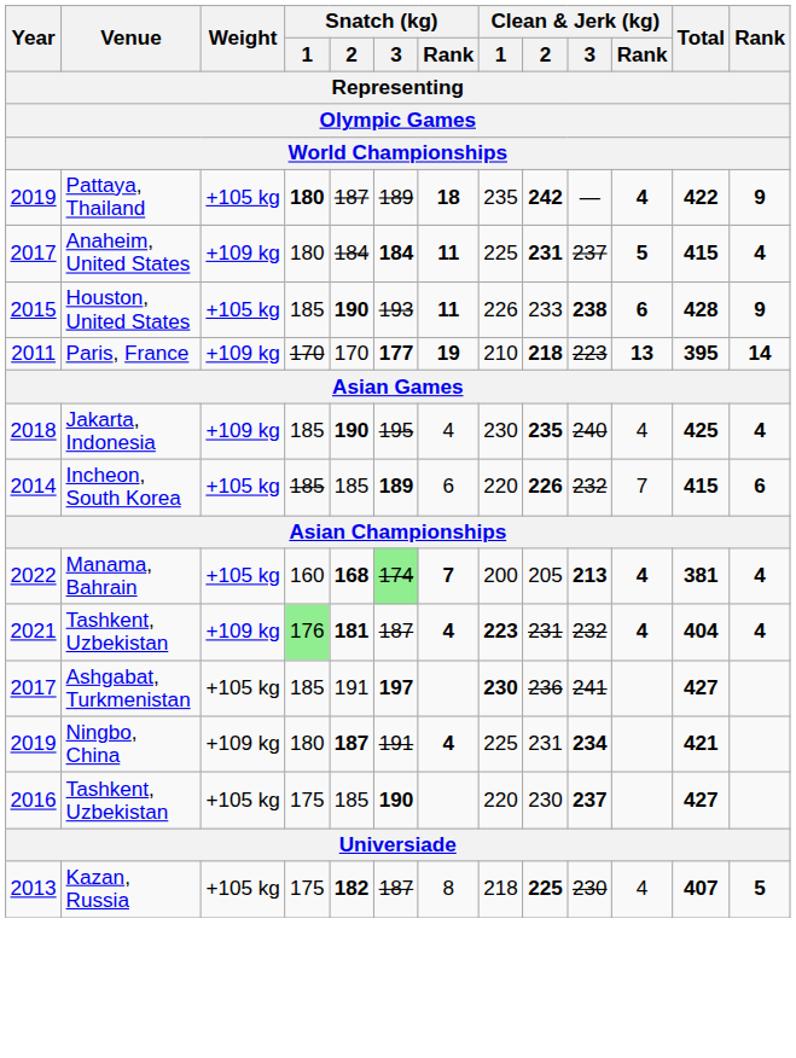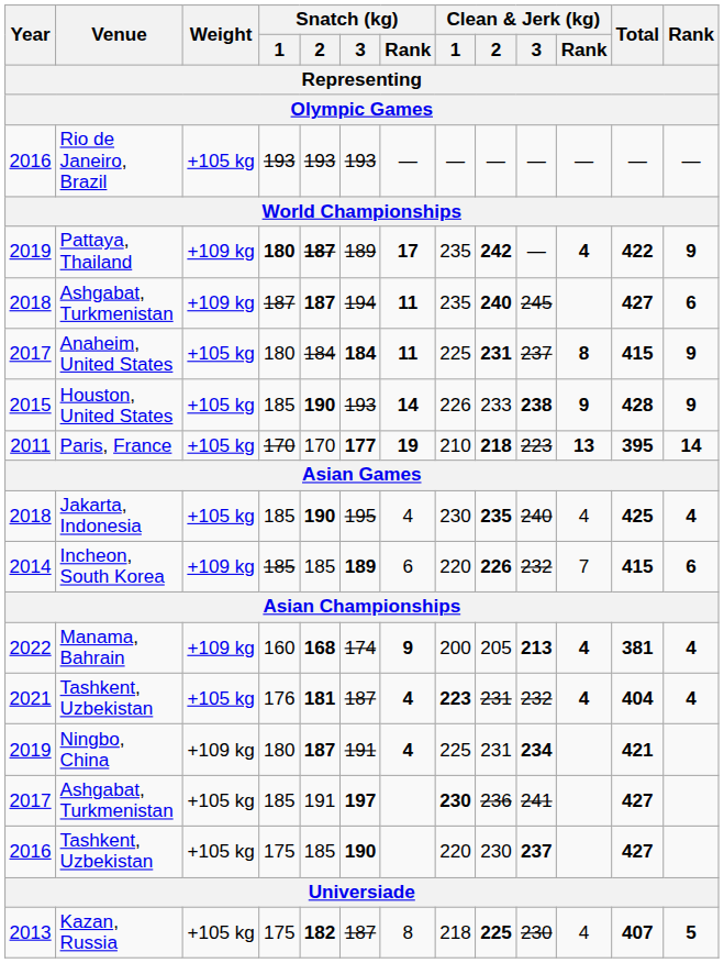 <table class = "wikitable" style="text-align:center;">
 <tr>
 <th rowspan=2 width=40>Year</th>
 <th rowspan=2 width=250>Venue</th>
 <th rowspan=2 width=60>Weight</th>
 <th colspan=4>Snatch (kg)</th>
 <th colspan=4>Clean & Jerk (kg)</th>
 <th rowspan=2 width=40>Total</th>
 <th rowspan=2 width=40>Rank</th>
 </tr>
 <tr>
 <th width=40>1</th>
 <th width=40>2</th>
 <th width=40>3</th>
 <th width=40>Rank</th>
 <th width=40>1</th>
 <th width=40>2</th>
 <th width=40>3</th>
 <th width=40>Rank</th>
 </tr>
 <tr>
 <th colspan=13>Representing </th>
 </tr>
 <tr>
 <th colspan=13><a href='#'>Olympic Games</a></th>
 </tr>
 <tr>
+<td><a href='#'>2016</a></td>
+<td align=left> <a href='#'>Rio de Janeiro</a>, <a href='#'>Brazil</a></td>
+<td><a href='#'>+105 kg</a></td>
+<td><s>193</s></td>
+<td><s>193</s></td>
+<td><s>193</s></td>
+<td>—</td>
+<td>—</td>
+<td>—</td>
+<td>—</td>
+<td>—</td>
+<td>—</td>
+<td>—</td>
+</tr>
+<tr>
 <th colspan=13><a href='#'>World Championships</a></th>
 </tr>
 <tr>
 <td><a href='#'>2019</a></td>
 <td align=left> <a href='#'>Pattaya</a>, <a href='#'>Thailand</a></td>
-<td><a href='#'>+105 kg</a></td>
+<td><a href='#'>+109 kg</a></td>
 <td><strong>180</strong></td>
-<td><s>187</s></td>
+<td><strong><s>187</s></strong></td>
 <td><s>189</s></td>
-<td><strong>18</strong></td>
+<td><strong>17</strong></td>
 <td>235</td>
 <td><strong>242</strong></td>
 <td>—</td>
 <td><strong>4</strong></td>
 <td><strong>422</strong></td>
 <td><strong>9</strong></td>
 </tr>
 <tr>
+<td><a href='#'>2018</a></td>
+<td align=left> <a href='#'>Ashgabat</a>, <a href='#'>Turkmenistan</a></td>
+<td><a href='#'>+109 kg</a></td>
+<td><s>187</s></td>
+<td><strong>187</strong></td>
+<td><s>194</s></td>
+<td><strong>11</strong></td>
+<td>235</td>
+<td><strong>240</strong></td>
+<td><s>245</s></td>
+<td></td>
+<td><strong>427</strong></td>
+<td><strong>6</strong></td>
+</tr>
+<tr>
 <td><a href='#'>2017</a></td>
 <td align=left> <a href='#'>Anaheim</a>, <a href='#'>United States</a></td>
-<td><a href='#'>+109 kg</a></td>
+<td><a href='#'>+105 kg</a></td>
 <td>180</td>
 <td><s>184</s></td>
 <td><strong>184</strong></td>
 <td><strong>11</strong></td>
 <td>225</td>
 <td><strong>231</strong></td>
 <td><s>237</s></td>
-<td><strong>5</strong></td>
+<td><strong>8</strong></td>
 <td><strong>415</strong></td>
-<td><strong>4</strong></td>
+<td><strong>9</strong></td>
 </tr>
 <tr>
 <td><a href='#'>2015</a></td>
 <td align=left> <a href='#'>Houston</a>, <a href='#'>United States</a></td>
 <td><a href='#'>+105 kg</a></td>
 <td>185</td>
 <td><strong>190</strong></td>
 <td><s>193</s></td>
-<td><strong>11</strong></td>
+<td><strong>14</strong></td>
 <td>226</td>
 <td>233</td>
 <td><strong>238</strong></td>
-<td><strong>6</strong></td>
+<td><strong>9</strong></td>
 <td><strong>428</strong></td>
 <td><strong>9</strong></td>
 </tr>
 <tr>
 <td><a href='#'>2011</a></td>
 <td align=left> <a href='#'>Paris</a>, <a href='#'>France</a></td>
-<td><a href='#'>+109 kg</a></td>
+<td><a href='#'>+105 kg</a></td>
 <td><s>170</s></td>
 <td>170</td>
 <td><strong>177</strong></td>
 <td><strong>19</strong></td>
 <td>210</td>
 <td><strong>218</strong></td>
 <td><s>223</s></td>
 <td><strong>13</strong></td>
 <td><strong>395</strong></td>
 <td><strong>14</strong></td>
 </tr>
 <tr>
 <th colspan=13><a href='#'>Asian Games</a></th>
 </tr>
 <tr>
 <td><a href='#'>2018</a></td>
 <td align=left> <a href='#'>Jakarta</a>, <a href='#'>Indonesia</a></td>
-<td><a href='#'>+109 kg</a></td>
+<td><a href='#'>+105 kg</a></td>
 <td>185</td>
 <td><strong>190</strong></td>
 <td><s>195</s></td>
 <td>4</td>
 <td>230</td>
 <td><strong>235</strong></td>
 <td><s>240</s></td>
 <td>4</td>
 <td><strong>425</strong></td>
 <td><strong>4</strong></td>
 </tr>
 <tr>
 <td><a href='#'>2014</a></td>
 <td align=left> <a href='#'>Incheon</a>, <a href='#'>South Korea</a></td>
-<td><a href='#'>+105 kg</a></td>
+<td><a href='#'>+109 kg</a></td>
 <td><s>185</s></td>
 <td>185</td>
 <td><strong>189</strong></td>
 <td>6</td>
 <td>220</td>
 <td><strong>226</strong></td>
 <td><s>232</s></td>
 <td>7</td>
 <td><strong>415</strong></td>
 <td><strong>6</strong></td>
 </tr>
 <tr>
 <th colspan=13><a href='#'>Asian Championships</a></th>
 </tr>
 <tr>
 <td><a href='#'>2022</a></td>
 <td align=left> <a href='#'>Manama</a>, <a href='#'>Bahrain</a></td>
-<td><a href='#'>+105 kg</a></td>
+<td><a href='#'>+109 kg</a></td>
 <td>160</td>
 <td><strong>168</strong></td>
-<td style="background: lightgreen;"><s>174</s></td>
-<td><strong>7</strong></td>
+<td><s>174</s></td>
+<td><strong>9</strong></td>
 <td>200</td>
 <td>205</td>
 <td><strong>213</strong></td>
 <td><strong>4</strong></td>
 <td><strong>381</strong></td>
 <td><strong>4</strong></td>
 </tr>
 <tr>
 <td><a href='#'>2021</a></td>
 <td align=left> <a href='#'>Tashkent</a>, <a href='#'>Uzbekistan</a></td>
-<td><a href='#'>+109 kg</a></td>
-<td style="background: lightgreen;">176</td>
+<td><a href='#'>+105 kg</a></td>
+<td>176</td>
 <td><strong>181</strong></td>
 <td><s>187</s></td>
 <td><strong>4</strong></td>
 <td><strong>223</strong></td>
 <td><s>231</s></td>
 <td><s>232</s></td>
 <td><strong>4</strong></td>
 <td><strong>404</strong></td>
 <td><strong>4</strong></td>
+</tr>
+<tr>
+<td><a href='#'>2019</a></td>
+<td align=left> <a href='#'>Ningbo</a>, <a href='#'>China</a></td>
+<td>+109 kg</td>
+<td>180</td>
+<td><strong>187</strong></td>
+<td><s>191</s></td>
+<td><strong>4</strong></td>
+<td>225</td>
+<td>231</td>
+<td><strong>234</strong></td>
+<td><strong></strong></td>
+<td><strong>421</strong></td>
+<td><strong></strong></td>
 </tr>
 <tr>
 <td><a href='#'>2017</a></td>
 <td align=left> <a href='#'>Ashgabat</a>, <a href='#'>Turkmenistan</a></td>
 <td>+105 kg</td>
 <td>185</td>
 <td>191</td>
 <td><strong>197</strong></td>
 <td><strong></strong></td>
 <td><strong>230</strong></td>
 <td><s>236</s></td>
 <td><s>241</s></td>
 <td><strong></strong></td>
 <td><strong>427</strong></td>
-<td><strong></strong></td>
-</tr>
-<tr>
-<td><a href='#'>2019</a></td>
-<td align=left> <a href='#'>Ningbo</a>, <a href='#'>China</a></td>
-<td>+109 kg</td>
-<td>180</td>
-<td><strong>187</strong></td>
-<td><s>191</s></td>
-<td><strong>4</strong></td>
-<td>225</td>
-<td>231</td>
-<td><strong>234</strong></td>
-<td><strong></strong></td>
-<td><strong>421</strong></td>
 <td><strong></strong></td>
 </tr>
 <tr>
 <td><a href='#'>2016</a></td>
 <td align=left> <a href='#'>Tashkent</a>, <a href='#'>Uzbekistan</a></td>
 <td>+105 kg</td>
 <td>175</td>
 <td>185</td>
 <td><strong>190</strong></td>
 <td><strong></strong></td>
 <td>220</td>
 <td>230</td>
 <td><strong>237</strong></td>
 <td><strong></strong></td>
 <td><strong>427</strong></td>
 <td><strong></strong></td>
 </tr>
 <tr>
 <th colspan=13><a href='#'>Universiade</a></th>
 </tr>
 <tr>
 <td><a href='#'>2013</a></td>
 <td align=left> <a href='#'>Kazan</a>, <a href='#'>Russia</a></td>
 <td>+105 kg</td>
 <td>175</td>
 <td><strong>182</strong></td>
 <td><s>187</s></td>
 <td>8</td>
 <td>218</td>
 <td><strong>225</strong></td>
 <td><s>230</s></td>
 <td>4</td>
 <td><strong>407</strong></td>
 <td><strong>5</strong></td>
 </tr>
 </table>
